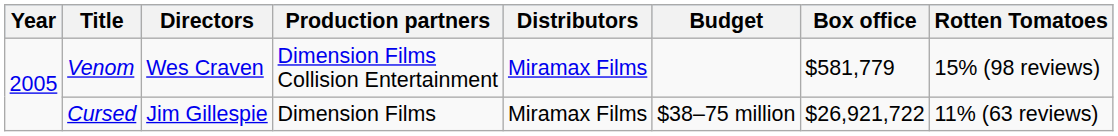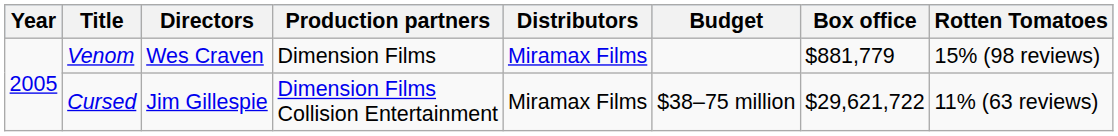 <table class="wikitable sortable">
 <tr style="background:#b0c4de; text-align:center;">
 <th>Year</th>
 <th>Title</th>
 <th>Directors</th>
 <th>Production partners</th>
 <th>Distributors</th>
 <th>Budget</th>
 <th>Box office</th>
 <th>Rotten Tomatoes</th>
 </tr>
 <tr>
 <td rowspan="2"><a href='#'>2005</a></td>
 <td><em><a href='#'>Venom</a></em></td>
 <td><a href='#'>Wes Craven</a></td>
-<td><a href='#'>Dimension Films</a><br>Collision Entertainment</td>
+<td>Dimension Films</td>
 <td><a href='#'>Miramax Films</a></td>
 <td></td>
-<td>$581,779</td>
+<td>$881,779</td>
 <td>15% (98 reviews)</td>
 </tr>
 <tr>
 <td><em><a href='#'>Cursed</a></em></td>
 <td><a href='#'>Jim Gillespie</a></td>
-<td>Dimension Films</td>
+<td><a href='#'>Dimension Films</a><br>Collision Entertainment</td>
 <td>Miramax Films</td>
 <td>$38–75 million</td>
-<td>$26,921,722</td>
+<td>$29,621,722</td>
 <td>11% (63 reviews)</td>
 </tr>
 </table>
